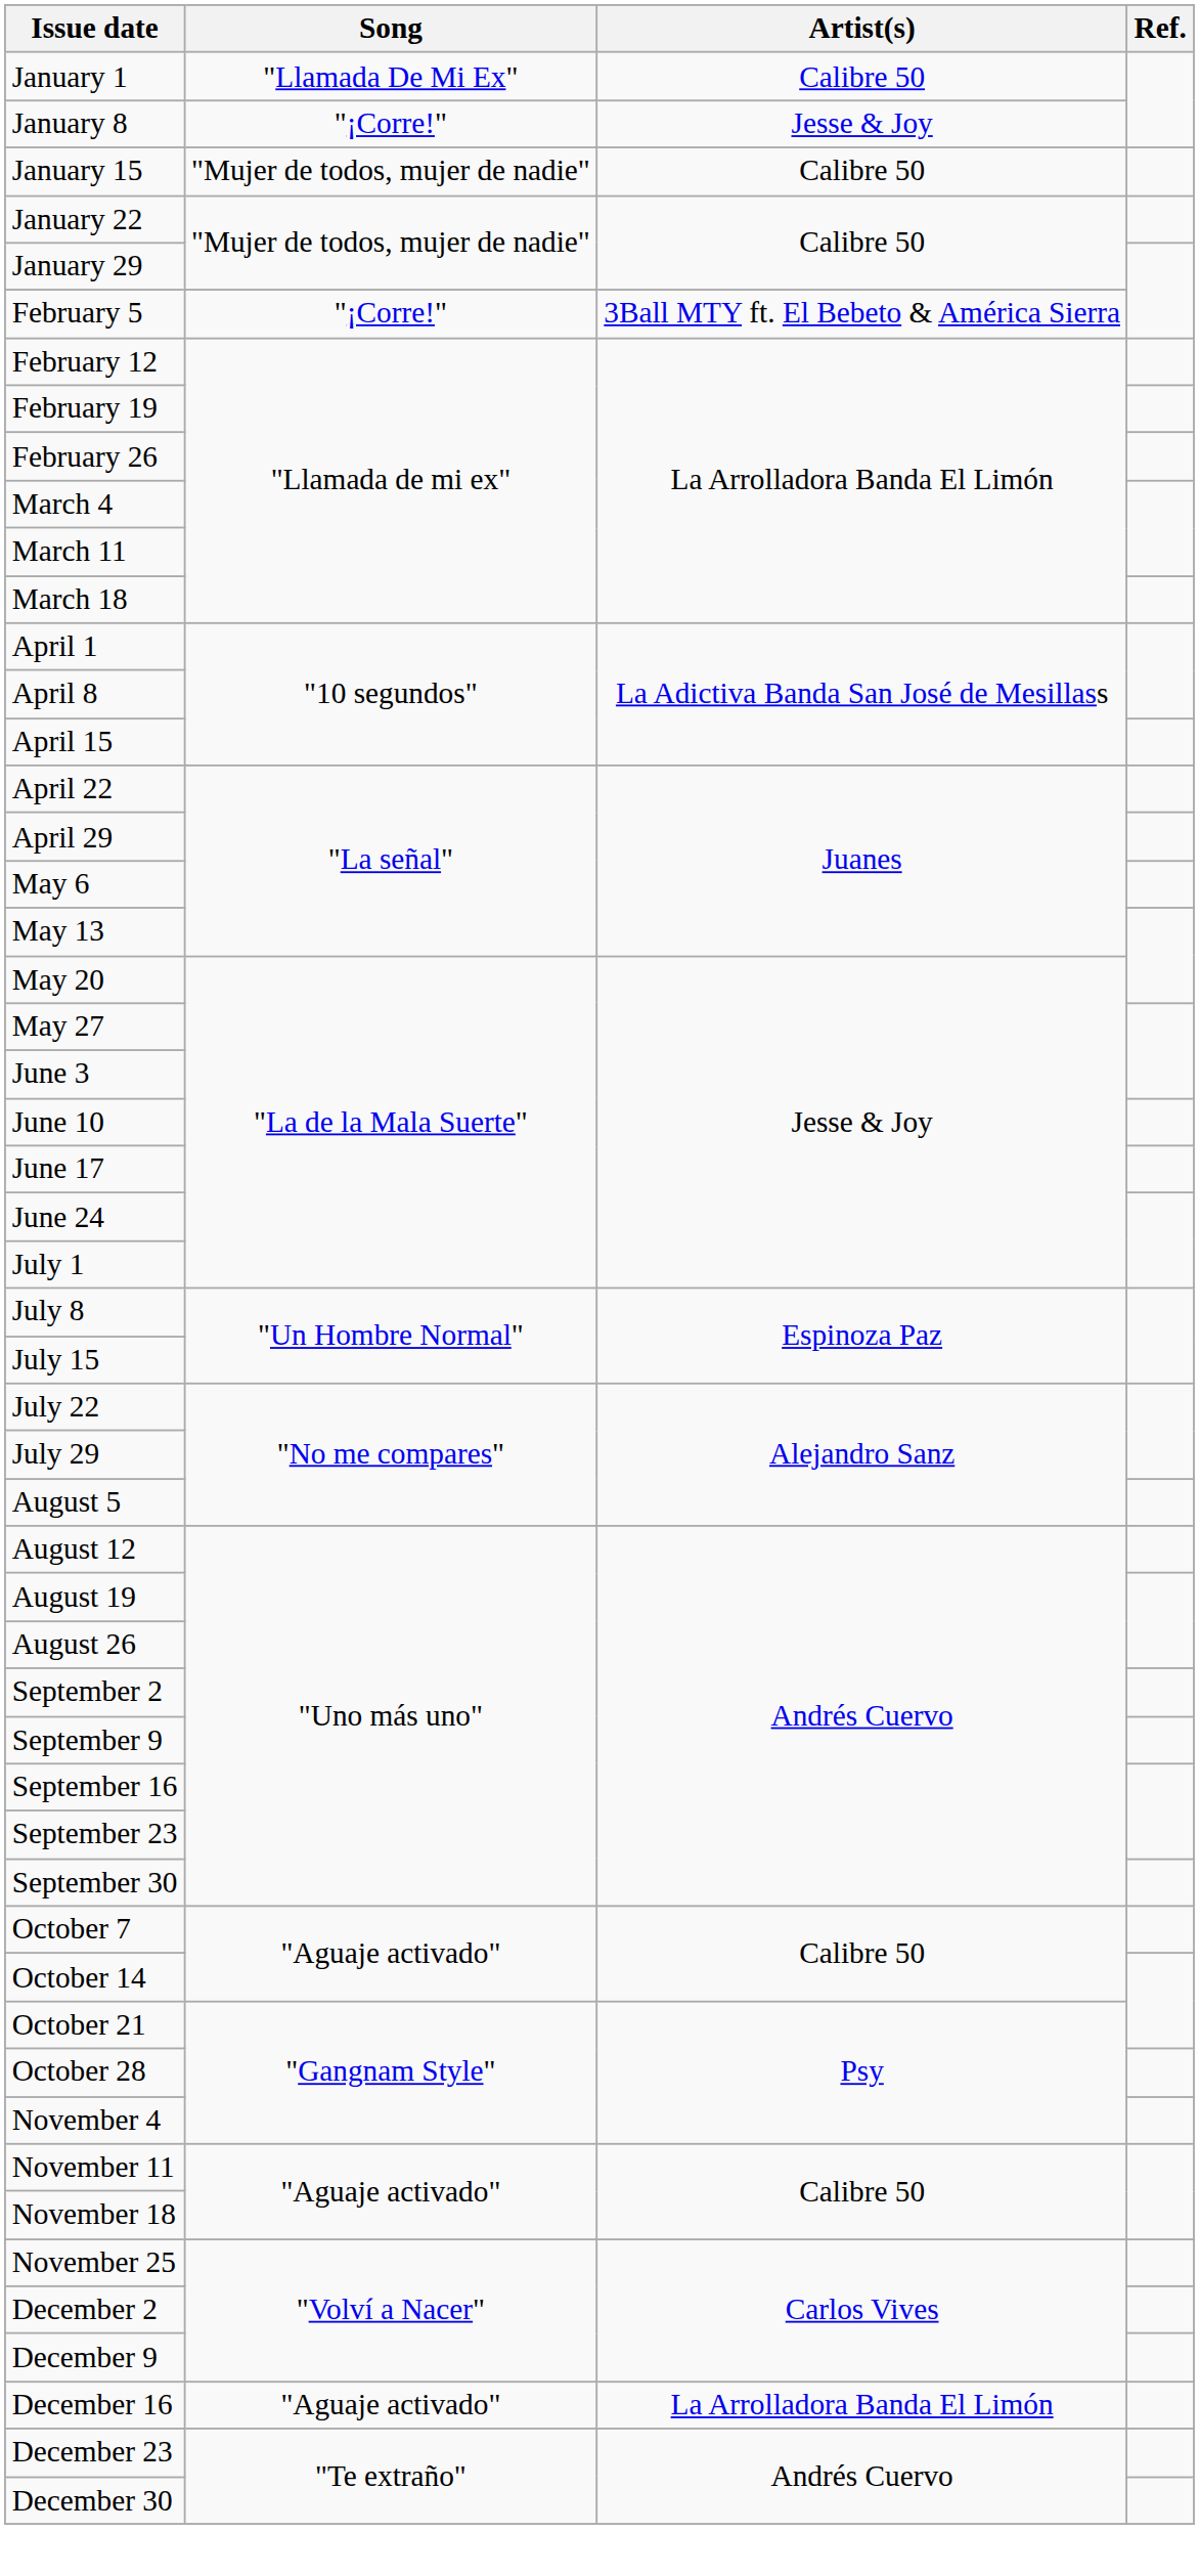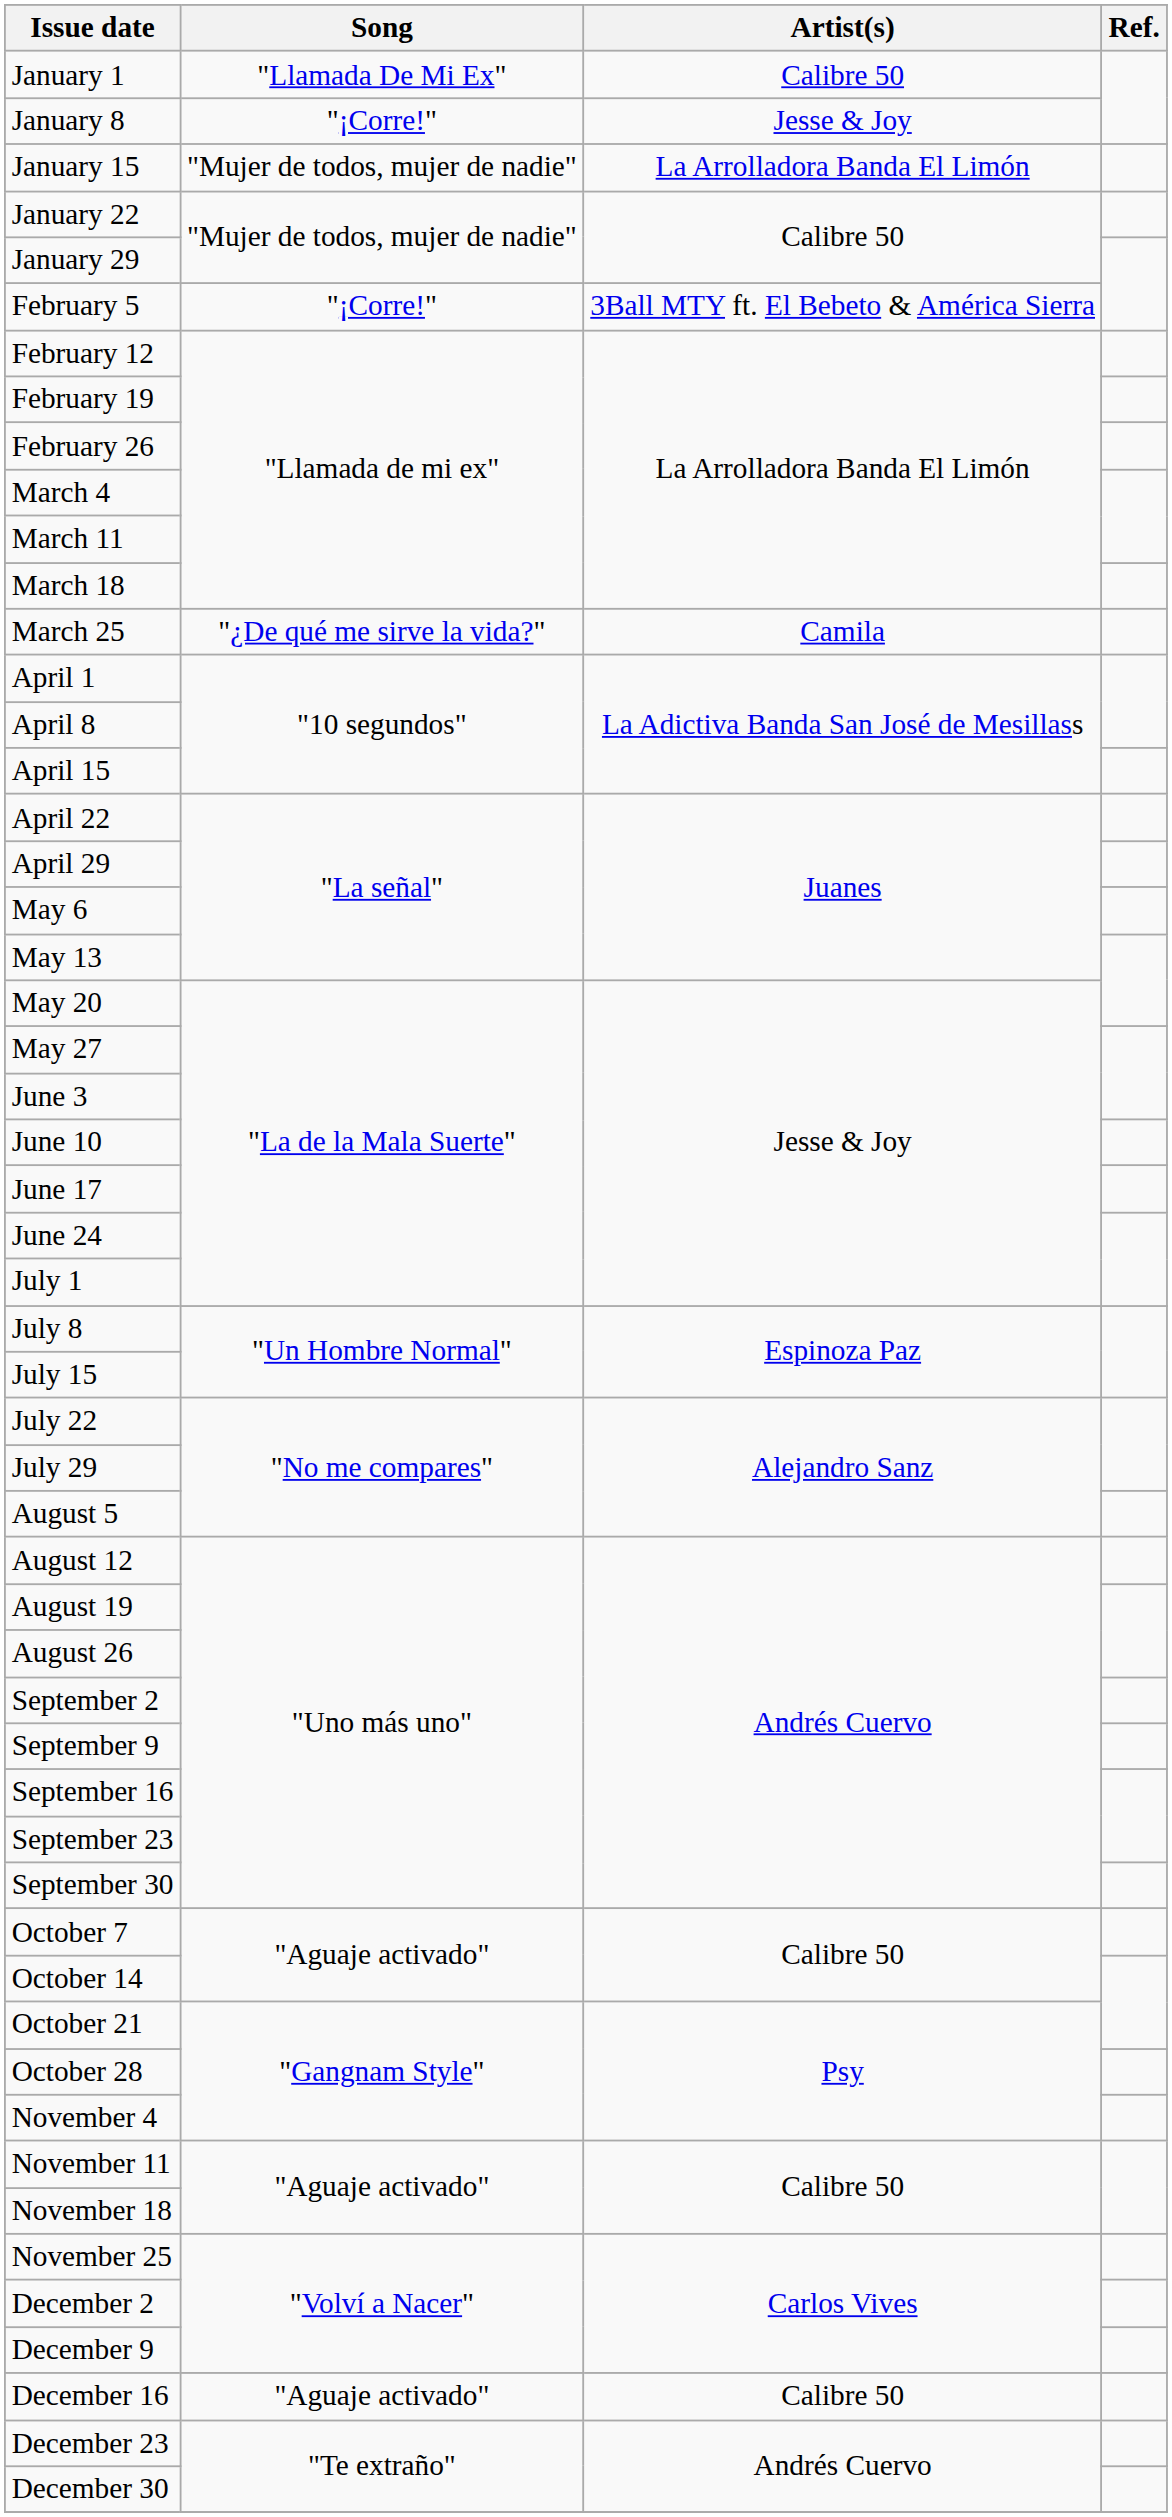 <table class="wikitable">
 <tr>
 <th>Issue date</th>
 <th>Song</th>
 <th>Artist(s)</th>
 <th>Ref.</th>
 </tr>
 <tr>
 <td>January 1</td>
 <td style="text-align: center;">"<a href='#'>Llamada De Mi Ex</a>"</td>
 <td style="text-align: center;"><a href='#'>Calibre 50</a></td>
 <td style="text-align: center;" rowspan="2"></td>
 </tr>
 <tr>
 <td>January 8</td>
 <td style="text-align: center;">"<a href='#'>¡Corre!</a>"</td>
 <td style="text-align: center;"><a href='#'>Jesse & Joy</a></td>
 </tr>
 <tr>
 <td>January 15</td>
 <td style="text-align: center;">"Mujer de todos, mujer de nadie"</td>
-<td style="text-align: center;" rowspan="1">Calibre 50</td>
+<td style="text-align: center;"><a href='#'>La Arrolladora Banda El Limón</a></td>
 <td style="text-align: center;"></td>
 </tr>
 <tr>
 <td>January 22</td>
 <td style="text-align: center;" rowspan="2">"Mujer de todos, mujer de nadie"</td>
 <td style="text-align: center;" rowspan="2">Calibre 50</td>
 <td style="text-align: center;"></td>
 </tr>
 <tr>
 <td>January 29</td>
 <td style="text-align: center;" rowspan="2"></td>
 </tr>
 <tr>
 <td>February 5</td>
 <td style="text-align: center;">"<a href='#'>¡Corre!</a>"</td>
 <td style="text-align: center;"><a href='#'>3Ball MTY</a> ft. <a href='#'>El Bebeto</a> & <a href='#'>América Sierra</a></td>
 </tr>
 <tr>
 <td>February 12</td>
 <td style="text-align: center;" rowspan="6">"Llamada de mi ex"</td>
 <td style="text-align: center;" rowspan="6">La Arrolladora Banda El Limón</td>
 <td style="text-align: center;"></td>
 </tr>
 <tr>
 <td>February 19</td>
 <td style="text-align: center;"></td>
 </tr>
 <tr>
 <td>February 26</td>
 <td style="text-align: center;"></td>
 </tr>
 <tr>
 <td>March 4</td>
 <td style="text-align: center;" rowspan="2"></td>
 </tr>
 <tr>
 <td>March 11</td>
 </tr>
 <tr>
 <td>March 18</td>
+<td style="text-align: center;"></td>
+</tr>
+<tr>
+<td>March 25</td>
+<td style="text-align: center;" rowspan="1">"<a href='#'>¿De qué me sirve la vida?</a>"</td>
+<td style="text-align: center;" rowspan="1"><a href='#'>Camila</a></td>
 <td style="text-align: center;"></td>
 </tr>
 <tr>
 <td>April 1</td>
 <td style="text-align: center;" rowspan="3">"10 segundos"</td>
 <td style="text-align: center;" rowspan="3"><a href='#'>La Adictiva Banda San José de Mesillas</a>s</td>
 <td style="text-align: center;" rowspan="2"></td>
 </tr>
 <tr>
 <td>April 8</td>
 </tr>
 <tr>
 <td>April 15</td>
 <td style="text-align: center;"></td>
 </tr>
 <tr>
 <td>April 22</td>
 <td style="text-align: center;" rowspan="4">"<a href='#'>La señal</a>"</td>
 <td style="text-align: center;" rowspan="4"><a href='#'>Juanes</a></td>
 <td style="text-align: center;"></td>
 </tr>
 <tr>
 <td>April 29</td>
 <td style="text-align: center;"></td>
 </tr>
 <tr>
 <td>May 6</td>
 <td style="text-align: center;"></td>
 </tr>
 <tr>
 <td>May 13</td>
 <td style="text-align: center;" rowspan="2"></td>
 </tr>
 <tr>
 <td>May 20</td>
 <td style="text-align: center;" rowspan="7">"<a href='#'>La de la Mala Suerte</a>"</td>
 <td style="text-align: center;" rowspan="7">Jesse & Joy</td>
 </tr>
 <tr>
 <td>May 27</td>
 <td style="text-align: center;" rowspan="2"></td>
 </tr>
 <tr>
 <td>June 3</td>
 </tr>
 <tr>
 <td>June 10</td>
 <td style="text-align: center;"></td>
 </tr>
 <tr>
 <td>June 17</td>
 <td style="text-align: center;"></td>
 </tr>
 <tr>
 <td>June 24</td>
 <td style="text-align: center;" rowspan="2"></td>
 </tr>
 <tr>
 <td>July 1</td>
 </tr>
 <tr>
 <td>July 8</td>
 <td style="text-align: center;" rowspan="2">"<a href='#'>Un Hombre Normal</a>"</td>
 <td style="text-align: center;" rowspan="2"><a href='#'>Espinoza Paz</a></td>
 <td style="text-align: center;" rowspan="2"></td>
 </tr>
 <tr>
 <td>July 15</td>
 </tr>
 <tr>
 <td>July 22</td>
 <td style="text-align: center;" rowspan="3">"<a href='#'>No me compares</a>"</td>
 <td style="text-align: center;" rowspan="3"><a href='#'>Alejandro Sanz</a></td>
 <td style="text-align: center;" rowspan="2"></td>
 </tr>
 <tr>
 <td>July 29</td>
 </tr>
 <tr>
 <td>August 5</td>
 <td style="text-align: center;"></td>
 </tr>
 <tr>
 <td>August 12</td>
 <td style="text-align: center;" rowspan="8">"Uno más uno"</td>
 <td style="text-align: center;" rowspan="8"><a href='#'>Andrés Cuervo</a></td>
 <td style="text-align: center;" rowspan="1"></td>
 </tr>
 <tr>
 <td>August 19</td>
 <td style="text-align: center;" rowspan="2"></td>
 </tr>
 <tr>
 <td>August 26</td>
 </tr>
 <tr>
 <td>September 2</td>
 <td style="text-align: center;"></td>
 </tr>
 <tr>
 <td>September 9</td>
 <td style="text-align: center;"></td>
 </tr>
 <tr>
 <td>September 16</td>
 <td style="text-align: center;" rowspan="2"></td>
 </tr>
 <tr>
 <td>September 23</td>
 </tr>
 <tr>
 <td>September 30</td>
 <td style="text-align: center;"></td>
 </tr>
 <tr>
 <td>October 7</td>
 <td style="text-align: center;" rowspan="2">"Aguaje activado"</td>
 <td style="text-align: center;" rowspan="2">Calibre 50</td>
 <td style="text-align: center;"></td>
 </tr>
 <tr>
 <td>October 14</td>
 <td style="text-align: center;" rowspan="2"></td>
 </tr>
 <tr>
 <td>October 21</td>
 <td style="text-align: center;" rowspan="3">"<a href='#'>Gangnam Style</a>"</td>
 <td style="text-align: center;" rowspan="3"><a href='#'>Psy</a></td>
 </tr>
 <tr>
 <td>October 28</td>
 <td style="text-align: center;"></td>
 </tr>
 <tr>
 <td>November 4</td>
 <td style="text-align: center;"></td>
 </tr>
 <tr>
 <td>November 11</td>
 <td style="text-align: center;" rowspan="2">"Aguaje activado"</td>
 <td style="text-align: center;" rowspan="2">Calibre 50</td>
 <td style="text-align: center;" rowspan="2"></td>
 </tr>
 <tr>
 <td>November 18</td>
 </tr>
 <tr>
 <td>November 25</td>
 <td style="text-align: center;" rowspan="3">"<a href='#'>Volví a Nacer</a>"</td>
 <td style="text-align: center;" rowspan="3"><a href='#'>Carlos Vives</a></td>
 <td style="text-align: center;"></td>
 </tr>
 <tr>
 <td>December 2</td>
 <td style="text-align: center;"></td>
 </tr>
 <tr>
 <td>December 9</td>
 <td style="text-align: center;"></td>
 </tr>
 <tr>
 <td>December 16</td>
 <td style="text-align: center;" rowspan="1">"Aguaje activado"</td>
-<td style="text-align: center;"><a href='#'>La Arrolladora Banda El Limón</a></td>
+<td style="text-align: center;" rowspan="1">Calibre 50</td>
 <td style="text-align: center;"></td>
 </tr>
 <tr>
 <td>December 23</td>
 <td style="text-align: center;" rowspan="2">"Te extraño"</td>
 <td style="text-align: center;" rowspan="2">Andrés Cuervo</td>
 <td style="text-align: center;"></td>
 </tr>
 <tr>
 <td>December 30</td>
 <td style="text-align: center;"></td>
 </tr>
 <tr>
 </tr>
 </table>
